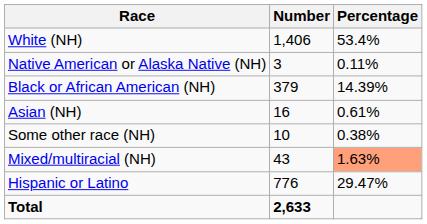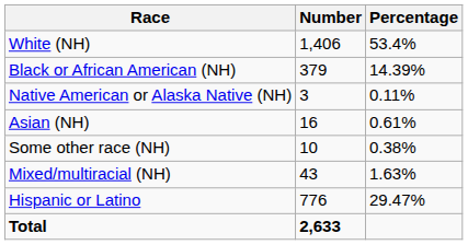 <table class="wikitable">
 <tr>
 <th>Race</th>
 <th>Number</th>
 <th>Percentage</th>
 </tr>
 <tr>
 <td><a href='#'>White</a> (NH)</td>
 <td>1,406</td>
 <td>53.4%</td>
 </tr>
 <tr>
+<td><a href='#'>Black or African American</a> (NH)</td>
+<td>379</td>
+<td>14.39%</td>
+</tr>
+<tr>
 <td><a href='#'>Native American</a> or <a href='#'>Alaska Native</a> (NH)</td>
 <td>3</td>
 <td>0.11%</td>
-</tr>
-<tr>
-<td><a href='#'>Black or African American</a> (NH)</td>
-<td>379</td>
-<td>14.39%</td>
 </tr>
 <tr>
 <td><a href='#'>Asian</a> (NH)</td>
 <td>16</td>
 <td>0.61%</td>
 </tr>
 <tr>
 <td>Some other race (NH)</td>
 <td>10</td>
 <td>0.38%</td>
 </tr>
 <tr>
 <td><a href='#'>Mixed/multiracial</a> (NH)</td>
 <td>43</td>
-<td style="background: lightsalmon;">1.63%</td>
+<td>1.63%</td>
 </tr>
 <tr>
 <td><a href='#'>Hispanic or Latino</a></td>
 <td>776</td>
 <td>29.47%</td>
 </tr>
 <tr>
 <td><strong>Total</strong></td>
 <td><strong>2,633</strong></td>
 <td></td>
 </tr>
 </table>
